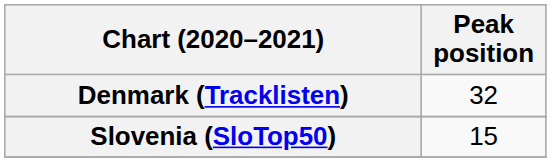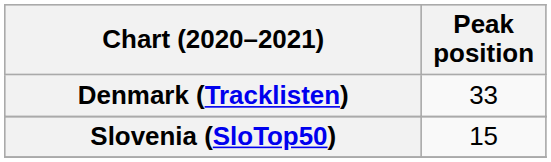 <table class="wikitable plainrowheaders">
 <tr>
 <th width=250>Chart (2020–2021)</th>
 <th width=69>Peak<br>position</th>
 </tr>
 <tr>
 <th scope="row">Denmark (<a href='#'>Tracklisten</a>)</th>
-<td align=center>32</td>
+<td align=center>33</td>
 </tr>
 <tr>
 </tr>
 <tr>
 </tr>
 <tr>
 </tr>
 <tr>
 </tr>
 <tr>
 <th scope="row">Slovenia (<a href='#'>SloTop50</a>)</th>
 <td align=center>15</td>
 </tr>
 <tr>
 </tr>
 </table>
